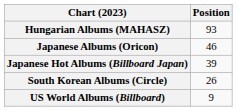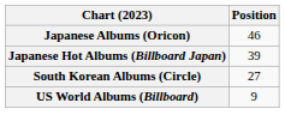 <table class="wikitable sortable plainrowheaders" style="text-align:center">
 <tr>
 <th scope="col">Chart (2023)</th>
 <th scope="col">Position</th>
-</tr>
-<tr>
-<th scope="row">Hungarian Albums (MAHASZ)</th>
-<td>93</td>
 </tr>
 <tr>
 <th scope="row">Japanese Albums (Oricon)</th>
 <td>46</td>
 </tr>
 <tr>
 <th scope="row">Japanese Hot Albums (<em>Billboard Japan</em>)</th>
 <td>39</td>
 </tr>
 <tr>
 <th scope="row">South Korean Albums (Circle)</th>
-<td>26</td>
+<td>27</td>
 </tr>
 <tr>
 <th scope="row">US World Albums (<em>Billboard</em>)</th>
 <td>9</td>
 </tr>
 </table>
